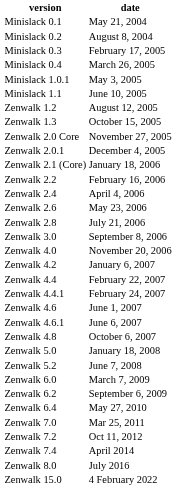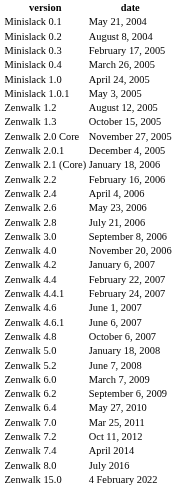 <table class=toccolours align=right style="margin-left: 1em;">
 <tr>
 <th>version</th>
 <th>date</th>
 </tr>
 <tr>
 <td>Minislack 0.1</td>
 <td>May 21, 2004</td>
 </tr>
 <tr>
 <td>Minislack 0.2</td>
 <td>August 8, 2004</td>
 </tr>
 <tr>
 <td>Minislack 0.3</td>
 <td>February 17, 2005</td>
 </tr>
 <tr>
 <td>Minislack 0.4</td>
 <td>March 26, 2005</td>
 </tr>
 <tr>
+<td>Minislack 1.0</td>
+<td>April 24, 2005</td>
+</tr>
+<tr>
 <td>Minislack 1.0.1</td>
 <td>May 3, 2005</td>
-</tr>
-<tr>
-<td>Minislack 1.1</td>
-<td>June 10, 2005</td>
 </tr>
 <tr>
 <td>Zenwalk 1.2</td>
 <td>August 12, 2005</td>
 </tr>
 <tr>
 <td>Zenwalk 1.3</td>
 <td>October 15, 2005</td>
 </tr>
 <tr>
 <td>Zenwalk 2.0 Core</td>
 <td>November 27, 2005</td>
 </tr>
 <tr>
 <td>Zenwalk 2.0.1</td>
 <td>December 4, 2005</td>
 </tr>
 <tr>
 <td>Zenwalk 2.1 (Core)</td>
 <td>January 18, 2006</td>
 </tr>
 <tr>
 <td>Zenwalk 2.2</td>
 <td>February 16, 2006</td>
 </tr>
 <tr>
 <td>Zenwalk 2.4</td>
 <td>April 4, 2006</td>
 </tr>
 <tr>
 <td>Zenwalk 2.6</td>
 <td>May 23, 2006</td>
 </tr>
 <tr>
 <td>Zenwalk 2.8</td>
 <td>July 21, 2006</td>
 </tr>
 <tr>
 <td>Zenwalk 3.0</td>
 <td>September 8, 2006</td>
 </tr>
 <tr>
 <td>Zenwalk 4.0</td>
 <td>November 20, 2006</td>
 </tr>
 <tr>
 <td>Zenwalk 4.2</td>
 <td>January 6, 2007</td>
 </tr>
 <tr>
 <td>Zenwalk 4.4</td>
 <td>February 22, 2007</td>
 </tr>
 <tr>
 <td>Zenwalk 4.4.1</td>
 <td>February 24, 2007</td>
 </tr>
 <tr>
 <td>Zenwalk 4.6</td>
 <td>June 1, 2007</td>
 </tr>
 <tr>
 <td>Zenwalk 4.6.1</td>
 <td>June 6, 2007</td>
 </tr>
 <tr>
 <td>Zenwalk 4.8</td>
 <td>October 6, 2007</td>
 </tr>
 <tr>
 <td>Zenwalk 5.0</td>
 <td>January 18, 2008</td>
 </tr>
 <tr>
 <td>Zenwalk 5.2</td>
 <td>June 7, 2008</td>
 </tr>
 <tr>
 <td>Zenwalk 6.0</td>
 <td>March 7, 2009</td>
 </tr>
 <tr>
 <td>Zenwalk 6.2</td>
 <td>September 6, 2009</td>
 </tr>
 <tr>
 <td>Zenwalk 6.4</td>
 <td>May 27, 2010</td>
 </tr>
 <tr>
 <td>Zenwalk 7.0</td>
 <td>Mar 25, 2011</td>
 </tr>
 <tr>
 <td>Zenwalk 7.2</td>
 <td>Oct 11, 2012</td>
 </tr>
 <tr>
 <td>Zenwalk 7.4</td>
 <td>April 2014</td>
 </tr>
 <tr>
 <td>Zenwalk 8.0</td>
 <td>July 2016</td>
 </tr>
 <tr>
 <td>Zenwalk 15.0</td>
 <td>4 February 2022</td>
 </tr>
 </table>
